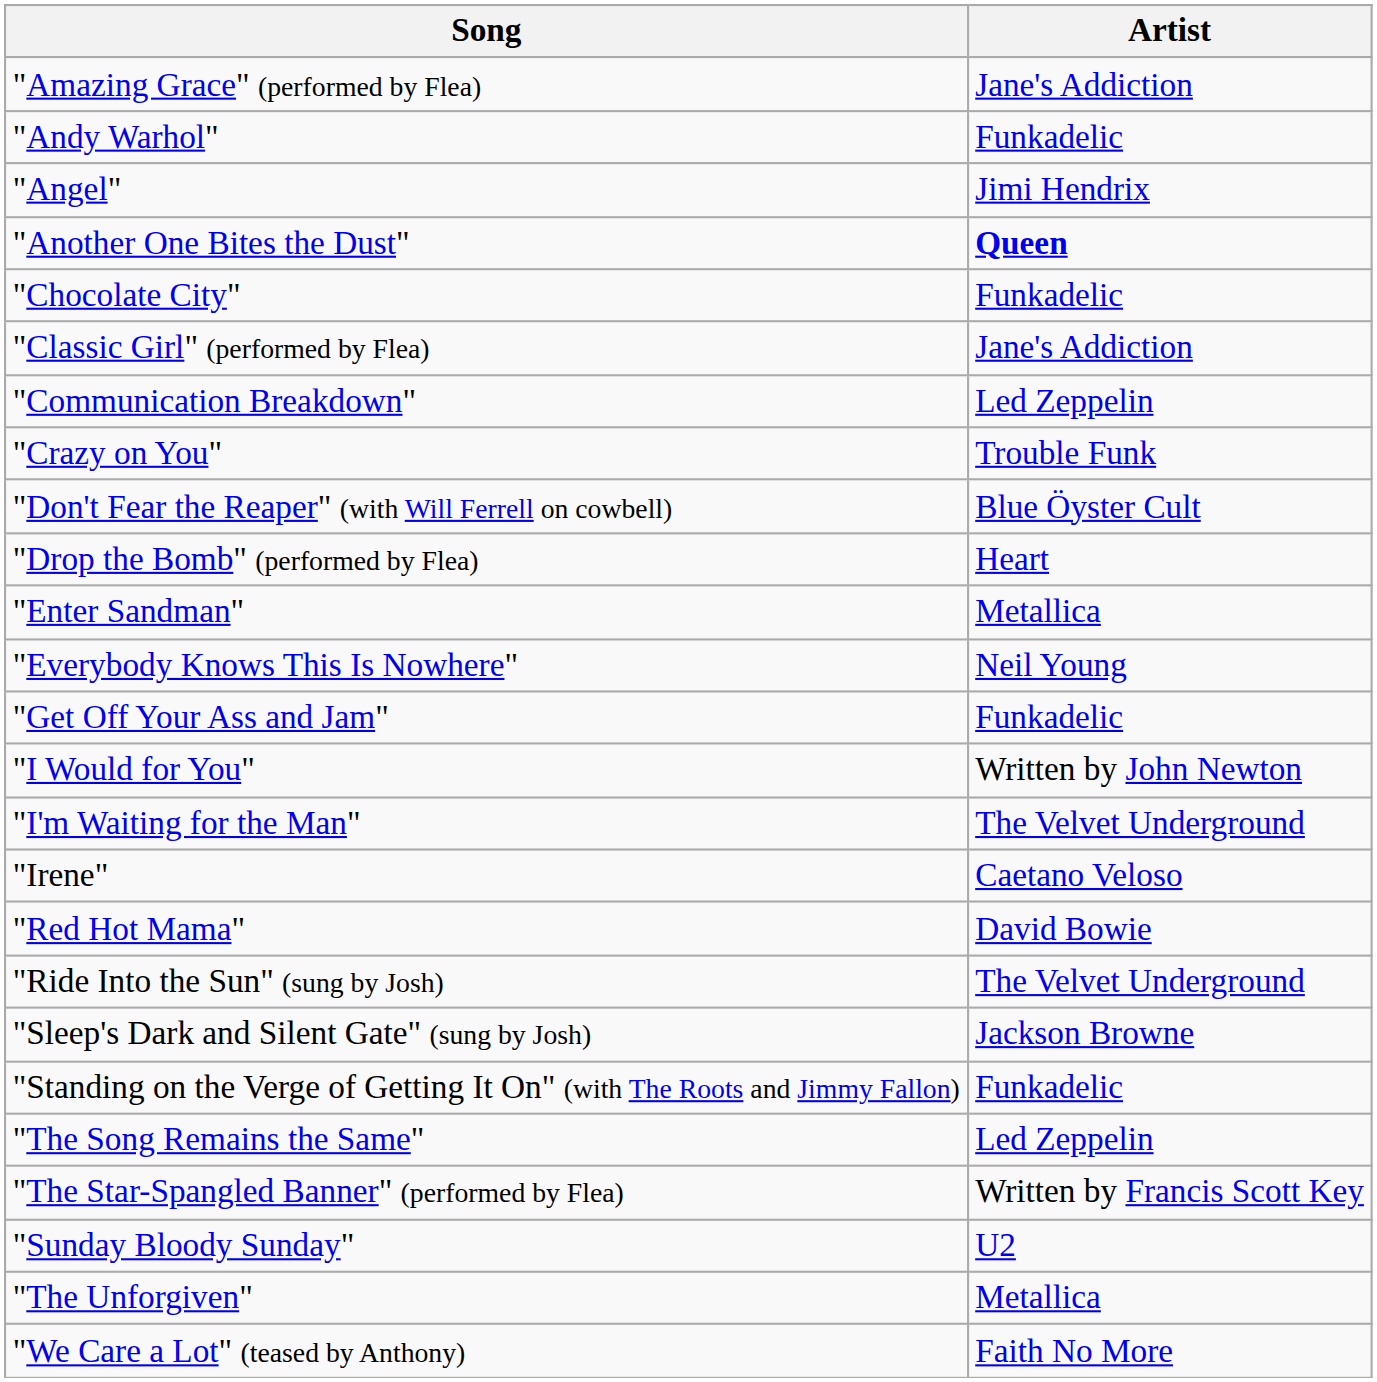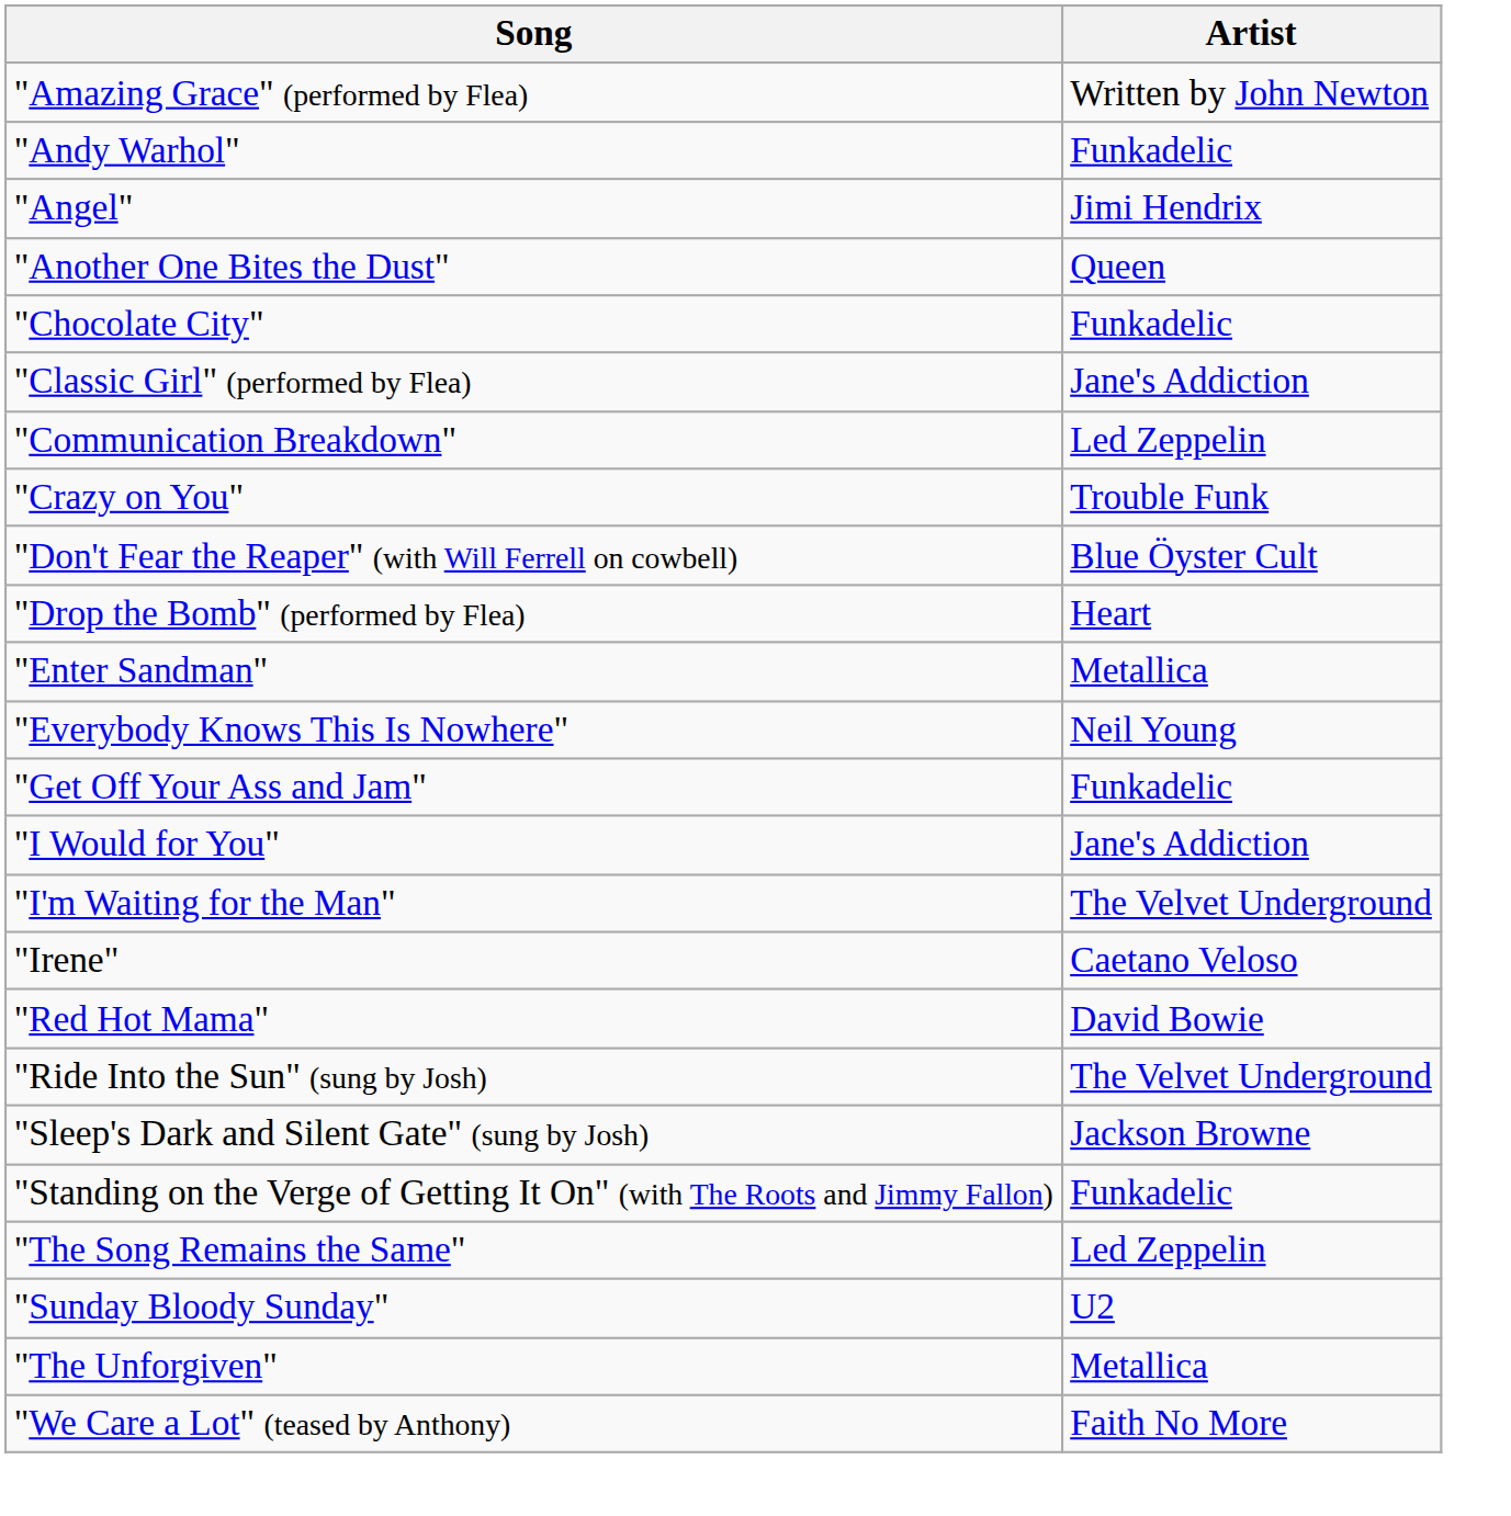 <table class="wikitable sortable">
 <tr>
 <th>Song</th>
 <th>Artist</th>
 </tr>
 <tr>
 <td>"<a href='#'>Amazing Grace</a>" <small>(performed by Flea)</small></td>
-<td><a href='#'>Jane's Addiction</a></td>
+<td>Written by <a href='#'>John Newton</a></td>
 </tr>
 <tr>
 <td>"<a href='#'>Andy Warhol</a>"</td>
 <td><a href='#'>Funkadelic</a></td>
 </tr>
 <tr>
 <td>"<a href='#'>Angel</a>"</td>
 <td><a href='#'>Jimi Hendrix</a></td>
 </tr>
 <tr>
 <td>"<a href='#'>Another One Bites the Dust</a>"</td>
-<td><strong><a href='#'>Queen</a></strong></td>
+<td><a href='#'>Queen</a></td>
 </tr>
 <tr>
 <td>"<a href='#'>Chocolate City</a>"</td>
 <td><a href='#'>Funkadelic</a></td>
 </tr>
 <tr>
 <td>"<a href='#'>Classic Girl</a>" <small>(performed by Flea)</small></td>
 <td><a href='#'>Jane's Addiction</a></td>
 </tr>
 <tr>
 <td>"<a href='#'>Communication Breakdown</a>"</td>
 <td><a href='#'>Led Zeppelin</a></td>
 </tr>
 <tr>
 <td>"<a href='#'>Crazy on You</a>"</td>
 <td><a href='#'>Trouble Funk</a></td>
 </tr>
 <tr>
 <td>"<a href='#'>Don't Fear the Reaper</a>" <small>(with <a href='#'>Will Ferrell</a> on cowbell)</small></td>
 <td><a href='#'>Blue Öyster Cult</a></td>
 </tr>
 <tr>
 <td>"<a href='#'>Drop the Bomb</a>" <small>(performed by Flea)</small></td>
 <td><a href='#'>Heart</a></td>
 </tr>
 <tr>
 <td>"<a href='#'>Enter Sandman</a>"</td>
 <td><a href='#'>Metallica</a></td>
 </tr>
 <tr>
 <td>"<a href='#'>Everybody Knows This Is Nowhere</a>"</td>
 <td><a href='#'>Neil Young</a></td>
 </tr>
 <tr>
 <td>"<a href='#'>Get Off Your Ass and Jam</a>"</td>
 <td><a href='#'>Funkadelic</a></td>
 </tr>
 <tr>
 <td>"<a href='#'>I Would for You</a>"</td>
-<td>Written by <a href='#'>John Newton</a></td>
+<td><a href='#'>Jane's Addiction</a></td>
 </tr>
 <tr>
 <td>"<a href='#'>I'm Waiting for the Man</a>"</td>
 <td><a href='#'>The Velvet Underground</a></td>
 </tr>
 <tr>
 <td>"Irene"</td>
 <td><a href='#'>Caetano Veloso</a></td>
 </tr>
 <tr>
 <td>"<a href='#'>Red Hot Mama</a>"</td>
 <td><a href='#'>David Bowie</a></td>
 </tr>
 <tr>
 <td>"Ride Into the Sun" <small>(sung by Josh)</small></td>
 <td><a href='#'>The Velvet Underground</a></td>
 </tr>
 <tr>
 <td>"Sleep's Dark and Silent Gate" <small>(sung by Josh)</small></td>
 <td><a href='#'>Jackson Browne</a></td>
 </tr>
 <tr>
 <td>"Standing on the Verge of Getting It On" <small>(with <a href='#'>The Roots</a> and <a href='#'>Jimmy Fallon</a>)</small></td>
 <td><a href='#'>Funkadelic</a></td>
 </tr>
 <tr>
 <td>"<a href='#'>The Song Remains the Same</a>"</td>
 <td><a href='#'>Led Zeppelin</a></td>
 </tr>
 <tr>
-<td>"<a href='#'>The Star-Spangled Banner</a>" <small>(performed by Flea)</small></td>
-<td>Written by <a href='#'>Francis Scott Key</a></td>
-</tr>
-<tr>
 <td>"<a href='#'>Sunday Bloody Sunday</a>"</td>
 <td><a href='#'>U2</a></td>
 </tr>
 <tr>
 <td>"<a href='#'>The Unforgiven</a>"</td>
 <td><a href='#'>Metallica</a></td>
 </tr>
 <tr>
 <td>"<a href='#'>We Care a Lot</a>" <small>(teased by Anthony)</small></td>
 <td><a href='#'>Faith No More</a></td>
 </tr>
 </table>
